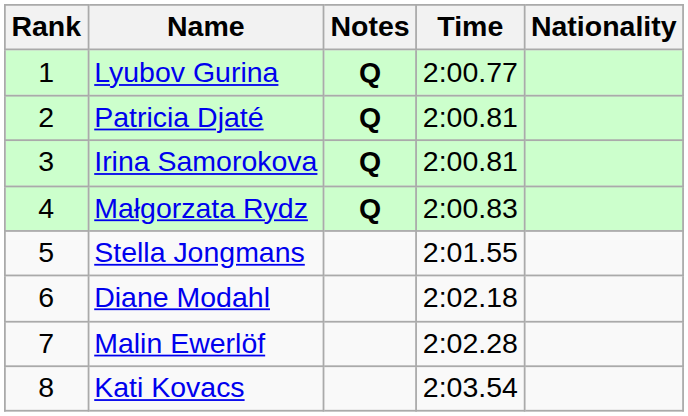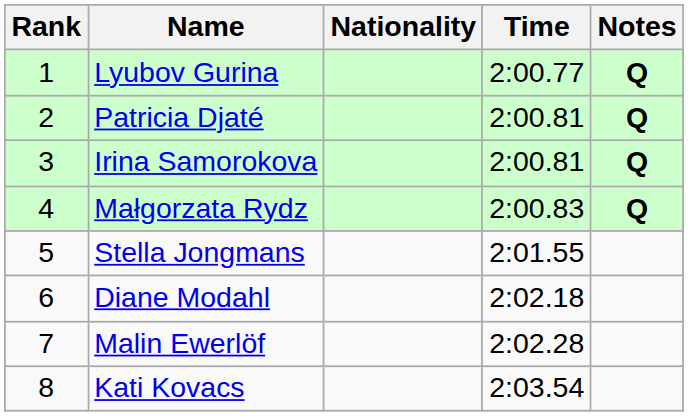 <table class="wikitable sortable" style="text-align:center">
 <tr>
 <th>Rank</th>
 <th>Name</th>
+<th>Nationality</th>
+<th>Time</th>
 <th>Notes</th>
-<th>Time</th>
-<th>Nationality</th>
 </tr>
 <tr bgcolor=ccffcc>
 <td>1</td>
 <td align=left><a href='#'>Lyubov Gurina</a></td>
+<td align=left></td>
+<td>2:00.77</td>
 <td><strong>Q</strong></td>
-<td>2:00.77</td>
-<td align=left></td>
 </tr>
 <tr bgcolor=ccffcc>
 <td>2</td>
 <td align=left><a href='#'>Patricia Djaté</a></td>
+<td align=left></td>
+<td>2:00.81</td>
 <td><strong>Q</strong></td>
-<td>2:00.81</td>
-<td align=left></td>
 </tr>
 <tr bgcolor=ccffcc>
 <td>3</td>
 <td align=left><a href='#'>Irina Samorokova</a></td>
+<td align=left></td>
+<td>2:00.81</td>
 <td><strong>Q</strong></td>
-<td>2:00.81</td>
-<td align=left></td>
 </tr>
 <tr bgcolor=ccffcc>
 <td>4</td>
 <td align=left><a href='#'>Małgorzata Rydz</a></td>
+<td align=left></td>
+<td>2:00.83</td>
 <td><strong>Q</strong></td>
-<td>2:00.83</td>
-<td align=left></td>
 </tr>
 <tr>
 <td>5</td>
 <td align=left><a href='#'>Stella Jongmans</a></td>
+<td align=left></td>
+<td>2:01.55</td>
 <td></td>
-<td>2:01.55</td>
-<td align=left></td>
 </tr>
 <tr>
 <td>6</td>
 <td align=left><a href='#'>Diane Modahl</a></td>
+<td align=left></td>
+<td>2:02.18</td>
 <td></td>
-<td>2:02.18</td>
-<td align=left></td>
 </tr>
 <tr>
 <td>7</td>
 <td align=left><a href='#'>Malin Ewerlöf</a></td>
+<td align=left></td>
+<td>2:02.28</td>
 <td></td>
-<td>2:02.28</td>
-<td align=left></td>
 </tr>
 <tr>
 <td>8</td>
 <td align=left><a href='#'>Kati Kovacs</a></td>
+<td align=left></td>
+<td>2:03.54</td>
 <td></td>
-<td>2:03.54</td>
-<td align=left></td>
 </tr>
 </table>
